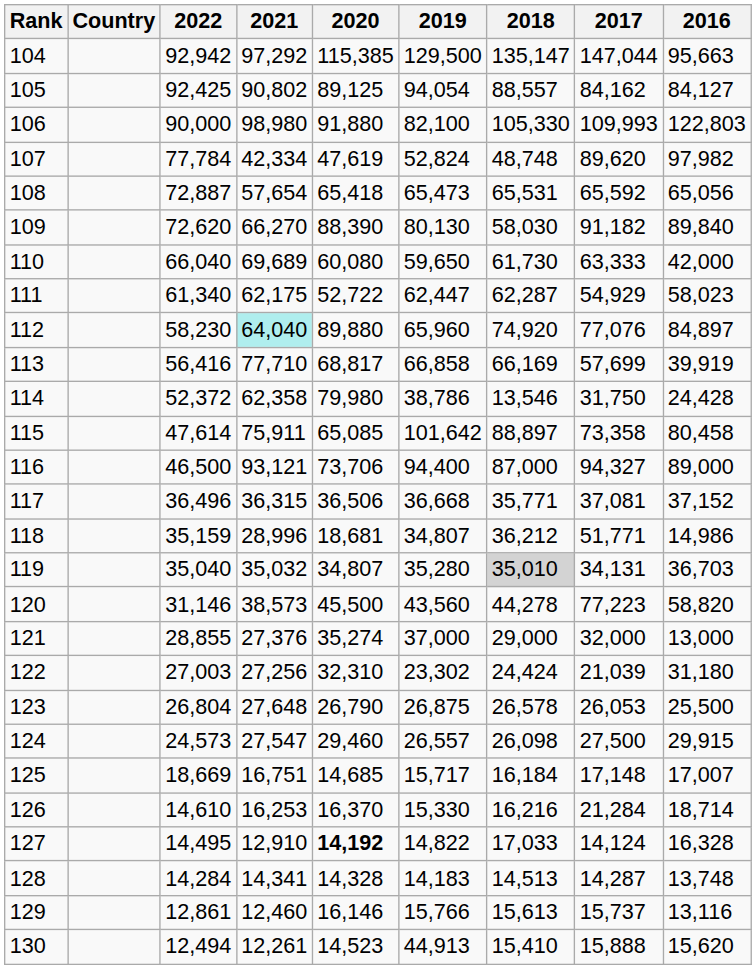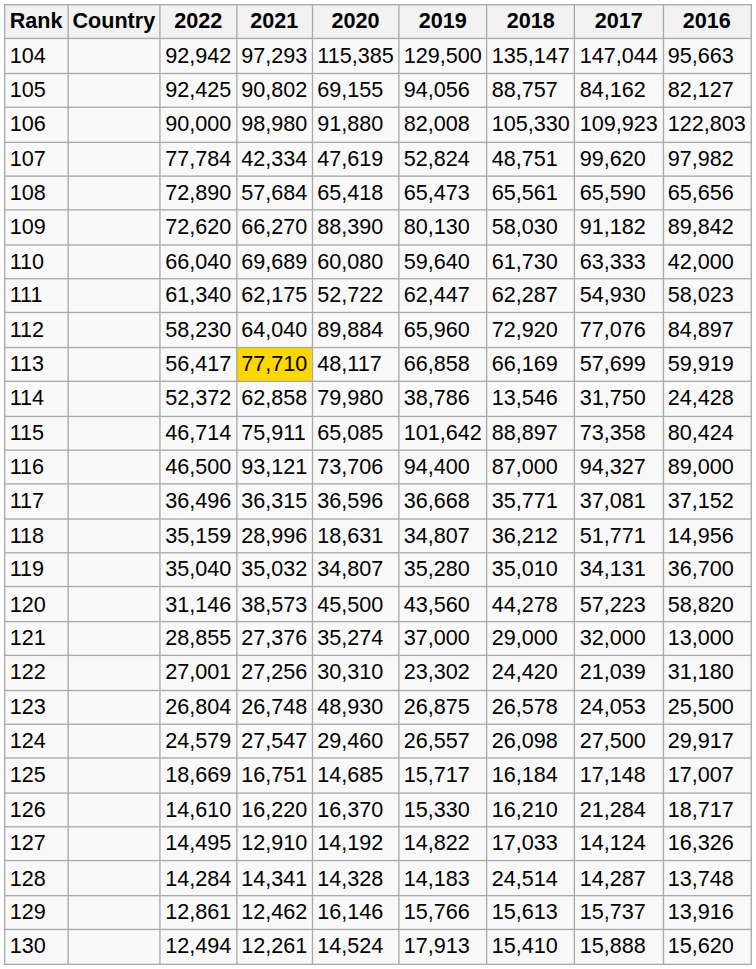 <table class="wikitable sortable">
 <tr>
 <th>Rank</th>
 <th>Country</th>
 <th data-sort-type="number">2022</th>
 <th data-sort-type="number">2021</th>
 <th data-sort-type="number">2020</th>
 <th data-sort-type="number">2019</th>
 <th data-sort-type="number">2018</th>
 <th data-sort-type="number">2017</th>
 <th data-sort-type="number">2016</th>
 </tr>
 <tr>
 <td>104</td>
 <td></td>
 <td align="left">92,942</td>
-<td align="left">97,292</td>
+<td align="left">97,293</td>
 <td align="left">115,385</td>
 <td align="left">129,500</td>
 <td align="left">135,147</td>
 <td align="left">147,044</td>
 <td align="left">95,663</td>
 </tr>
 <tr>
 <td>105</td>
 <td></td>
 <td align="left">92,425</td>
 <td align="left">90,802</td>
-<td align="left">89,125</td>
-<td align="left">94,054</td>
-<td align="left">88,557</td>
+<td align="left">69,155</td>
+<td align="left">94,056</td>
+<td align="left">88,757</td>
 <td align="left">84,162</td>
-<td align="left">84,127</td>
+<td align="left">82,127</td>
 </tr>
 <tr>
 <td>106</td>
 <td></td>
 <td align="left">90,000</td>
 <td align="left">98,980</td>
 <td align="left">91,880</td>
-<td align="left">82,100</td>
+<td align="left">82,008</td>
 <td align="left">105,330</td>
-<td align="left">109,993</td>
+<td align="left">109,923</td>
 <td align="left">122,803</td>
 </tr>
 <tr>
 <td>107</td>
 <td></td>
 <td align="left">77,784</td>
 <td align="left">42,334</td>
 <td align="left">47,619</td>
 <td align="left">52,824</td>
-<td align="left">48,748</td>
-<td align="left">89,620</td>
+<td align="left">48,751</td>
+<td align="left">99,620</td>
 <td align="left">97,982</td>
 </tr>
 <tr>
 <td>108</td>
 <td></td>
-<td align="left">72,887</td>
-<td align="left">57,654</td>
+<td align="left">72,890</td>
+<td align="left">57,684</td>
 <td align="left">65,418</td>
 <td align="left">65,473</td>
-<td align="left">65,531</td>
-<td align="left">65,592</td>
-<td align="left">65,056</td>
+<td align="left">65,561</td>
+<td align="left">65,590</td>
+<td align="left">65,656</td>
 </tr>
 <tr>
 <td>109</td>
 <td></td>
 <td align="left">72,620</td>
 <td align="left">66,270</td>
 <td align="left">88,390</td>
 <td align="left">80,130</td>
 <td align="left">58,030</td>
 <td align="left">91,182</td>
-<td align="left">89,840</td>
+<td align="left">89,842</td>
 </tr>
 <tr>
 <td>110</td>
 <td></td>
 <td align="left">66,040</td>
 <td align="left">69,689</td>
 <td align="left">60,080</td>
-<td align="left">59,650</td>
+<td align="left">59,640</td>
 <td align="left">61,730</td>
 <td align="left">63,333</td>
 <td align="left">42,000</td>
 </tr>
 <tr>
 <td>111</td>
 <td></td>
 <td align="left">61,340</td>
 <td align="left">62,175</td>
 <td align="left">52,722</td>
 <td align="left">62,447</td>
 <td align="left">62,287</td>
-<td align="left">54,929</td>
+<td align="left">54,930</td>
 <td align="left">58,023</td>
 </tr>
 <tr>
 <td>112</td>
 <td></td>
 <td align="left">58,230</td>
-<td align="left" style="background: paleturquoise;">64,040</td>
-<td align="left">89,880</td>
+<td align="left">64,040</td>
+<td align="left">89,884</td>
 <td align="left">65,960</td>
-<td align="left">74,920</td>
+<td align="left">72,920</td>
 <td align="left">77,076</td>
 <td align="left">84,897</td>
 </tr>
 <tr>
 <td>113</td>
 <td></td>
-<td align="left">56,416</td>
-<td align="left">77,710</td>
-<td align="left">68,817</td>
+<td align="left">56,417</td>
+<td align="left" style="background: gold;">77,710</td>
+<td align="left">48,117</td>
 <td align="left">66,858</td>
 <td align="left">66,169</td>
 <td align="left">57,699</td>
-<td align="left">39,919</td>
+<td align="left">59,919</td>
 </tr>
 <tr>
 <td>114</td>
 <td></td>
 <td align="left">52,372</td>
-<td align="left">62,358</td>
+<td align="left">62,858</td>
 <td align="left">79,980</td>
 <td align="left">38,786</td>
 <td align="left">13,546</td>
 <td align="left">31,750</td>
 <td align="left">24,428</td>
 </tr>
 <tr>
 <td>115</td>
 <td></td>
-<td align="left">47,614</td>
+<td align="left">46,714</td>
 <td align="left">75,911</td>
 <td align="left">65,085</td>
 <td align="left">101,642</td>
 <td align="left">88,897</td>
 <td align="left">73,358</td>
-<td align="left">80,458</td>
+<td align="left">80,424</td>
 </tr>
 <tr>
 <td>116</td>
 <td></td>
 <td align="left">46,500</td>
 <td align="left">93,121</td>
 <td align="left">73,706</td>
 <td align="left">94,400</td>
 <td align="left">87,000</td>
 <td align="left">94,327</td>
 <td align="left">89,000</td>
 </tr>
 <tr>
 <td>117</td>
 <td></td>
 <td align="left">36,496</td>
 <td align="left">36,315</td>
-<td align="left">36,506</td>
+<td align="left">36,596</td>
 <td align="left">36,668</td>
 <td align="left">35,771</td>
 <td align="left">37,081</td>
 <td align="left">37,152</td>
 </tr>
 <tr>
 <td>118</td>
 <td></td>
 <td align="left">35,159</td>
 <td align="left">28,996</td>
-<td align="left">18,681</td>
+<td align="left">18,631</td>
 <td align="left">34,807</td>
 <td align="left">36,212</td>
 <td align="left">51,771</td>
-<td align="left">14,986</td>
+<td align="left">14,956</td>
 </tr>
 <tr>
 <td>119</td>
 <td></td>
 <td align="left">35,040</td>
 <td align="left">35,032</td>
 <td align="left">34,807</td>
 <td align="left">35,280</td>
-<td align="left" style="background: lightgrey;">35,010</td>
+<td align="left">35,010</td>
 <td align="left">34,131</td>
-<td align="left">36,703</td>
+<td align="left">36,700</td>
 </tr>
 <tr>
 <td>120</td>
 <td></td>
 <td align="left">31,146</td>
 <td align="left">38,573</td>
 <td align="left">45,500</td>
 <td align="left">43,560</td>
 <td align="left">44,278</td>
-<td align="left">77,223</td>
+<td align="left">57,223</td>
 <td align="left">58,820</td>
 </tr>
 <tr>
 <td>121</td>
 <td></td>
 <td align="left">28,855</td>
 <td align="left">27,376</td>
 <td align="left">35,274</td>
 <td align="left">37,000</td>
 <td align="left">29,000</td>
 <td align="left">32,000</td>
 <td align="left">13,000</td>
 </tr>
 <tr>
 <td>122</td>
 <td></td>
-<td align="left">27,003</td>
+<td align="left">27,001</td>
 <td align="left">27,256</td>
-<td align="left">32,310</td>
+<td align="left">30,310</td>
 <td align="left">23,302</td>
-<td align="left">24,424</td>
+<td align="left">24,420</td>
 <td align="left">21,039</td>
 <td align="left">31,180</td>
 </tr>
 <tr>
 <td>123</td>
 <td></td>
 <td align="left">26,804</td>
-<td align="left">27,648</td>
-<td align="left">26,790</td>
+<td align="left">26,748</td>
+<td align="left">48,930</td>
 <td align="left">26,875</td>
 <td align="left">26,578</td>
-<td align="left">26,053</td>
+<td align="left">24,053</td>
 <td align="left">25,500</td>
 </tr>
 <tr>
 <td>124</td>
 <td></td>
-<td align="left">24,573</td>
+<td align="left">24,579</td>
 <td align="left">27,547</td>
 <td align="left">29,460</td>
 <td align="left">26,557</td>
 <td align="left">26,098</td>
 <td align="left">27,500</td>
-<td align="left">29,915</td>
+<td align="left">29,917</td>
 </tr>
 <tr>
 <td>125</td>
 <td></td>
 <td align="left">18,669</td>
 <td align="left">16,751</td>
 <td align="left">14,685</td>
 <td align="left">15,717</td>
 <td align="left">16,184</td>
 <td align="left">17,148</td>
 <td align="left">17,007</td>
 </tr>
 <tr>
 <td>126</td>
 <td></td>
 <td align="left">14,610</td>
-<td align="left">16,253</td>
+<td align="left">16,220</td>
 <td align="left">16,370</td>
 <td align="left">15,330</td>
-<td align="left">16,216</td>
+<td align="left">16,210</td>
 <td align="left">21,284</td>
-<td align="left">18,714</td>
+<td align="left">18,717</td>
 </tr>
 <tr>
 <td>127</td>
 <td></td>
 <td align="left">14,495</td>
 <td align="left">12,910</td>
-<td align="left"><strong>14,192</strong></td>
+<td align="left">14,192</td>
 <td align="left">14,822</td>
 <td align="left">17,033</td>
 <td align="left">14,124</td>
-<td align="left">16,328</td>
+<td align="left">16,326</td>
 </tr>
 <tr>
 <td>128</td>
 <td></td>
 <td align="left">14,284</td>
 <td align="left">14,341</td>
 <td align="left">14,328</td>
 <td align="left">14,183</td>
-<td align="left">14,513</td>
+<td align="left">24,514</td>
 <td align="left">14,287</td>
 <td align="left">13,748</td>
 </tr>
 <tr>
 <td>129</td>
 <td></td>
 <td align="left">12,861</td>
-<td align="left">12,460</td>
+<td align="left">12,462</td>
 <td align="left">16,146</td>
 <td align="left">15,766</td>
 <td align="left">15,613</td>
 <td align="left">15,737</td>
-<td align="left">13,116</td>
+<td align="left">13,916</td>
 </tr>
 <tr>
 <td>130</td>
 <td></td>
 <td align="left">12,494</td>
 <td align="left">12,261</td>
-<td align="left">14,523</td>
-<td align="left">44,913</td>
+<td align="left">14,524</td>
+<td align="left">17,913</td>
 <td align="left">15,410</td>
 <td align="left">15,888</td>
 <td align="left">15,620</td>
 </tr>
 <tr>
 </tr>
 </table>
